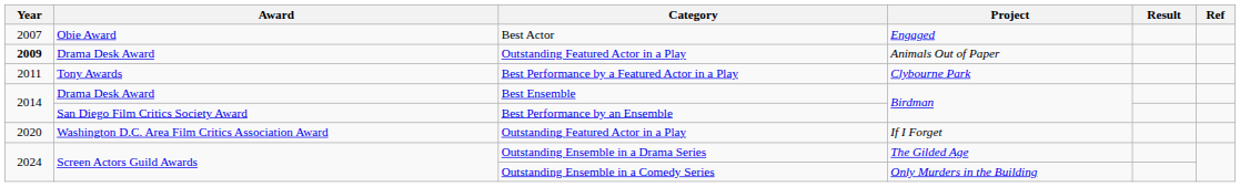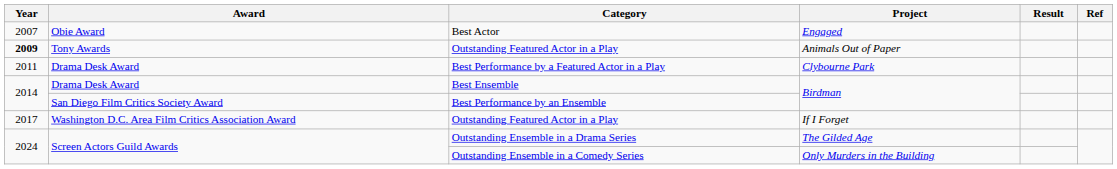 <table class="wikitable" width="100%">
 <tr>
 <th>Year</th>
 <th>Award</th>
 <th>Category</th>
 <th>Project</th>
 <th>Result</th>
 <th>Ref</th>
 </tr>
 <tr>
 <td align="center">2007</td>
 <td><a href='#'>Obie Award</a></td>
 <td>Best Actor</td>
 <td><em><a href='#'>Engaged</a></em></td>
 <td></td>
 <td align="center"></td>
 </tr>
 <tr>
 <td align="center"><strong>2009</strong></td>
-<td><a href='#'>Drama Desk Award</a></td>
+<td><a href='#'>Tony Awards</a></td>
 <td><a href='#'>Outstanding Featured Actor in a Play</a></td>
 <td><em>Animals Out of Paper</em></td>
 <td></td>
 <td align="center"></td>
 </tr>
 <tr>
 <td align="center">2011</td>
-<td><a href='#'>Tony Awards</a></td>
+<td><a href='#'>Drama Desk Award</a></td>
 <td><a href='#'>Best Performance by a Featured Actor in a Play</a></td>
 <td><em><a href='#'>Clybourne Park</a></em></td>
 <td></td>
 <td align="center"></td>
 </tr>
 <tr>
 <td rowspan="2" align="center">2014</td>
 <td><a href='#'>Drama Desk Award</a></td>
 <td><a href='#'>Best Ensemble</a></td>
 <td rowspan="2"><em><a href='#'>Birdman</a></em></td>
 <td></td>
 <td align="center"></td>
 </tr>
 <tr>
 <td><a href='#'>San Diego Film Critics Society Award</a></td>
 <td><a href='#'>Best Performance by an Ensemble</a></td>
 <td></td>
 <td align="center"></td>
 </tr>
 <tr>
-<td align="center">2020</td>
+<td align="center">2017</td>
 <td><a href='#'>Washington D.C. Area Film Critics Association Award</a></td>
 <td><a href='#'>Outstanding Featured Actor in a Play</a></td>
 <td><em>If I Forget</em></td>
 <td></td>
 <td align="center"></td>
 </tr>
 <tr>
 <td rowspan="2" align="center">2024</td>
 <td rowspan="2"><a href='#'>Screen Actors Guild Awards</a></td>
 <td><a href='#'>Outstanding Ensemble in a Drama Series</a></td>
 <td><em><a href='#'>The Gilded Age</a></em></td>
 <td></td>
 <td rowspan="2" align="center"></td>
 </tr>
 <tr>
 <td><a href='#'>Outstanding Ensemble in a Comedy Series</a></td>
 <td><em><a href='#'>Only Murders in the Building</a></em></td>
 <td></td>
 </tr>
 </table>
